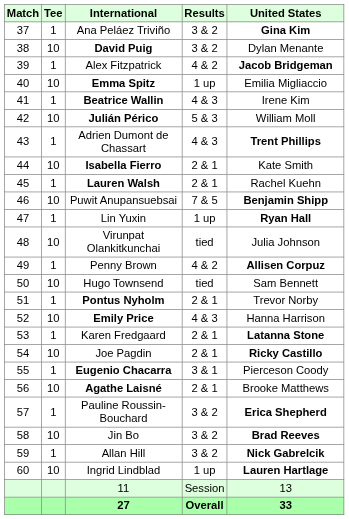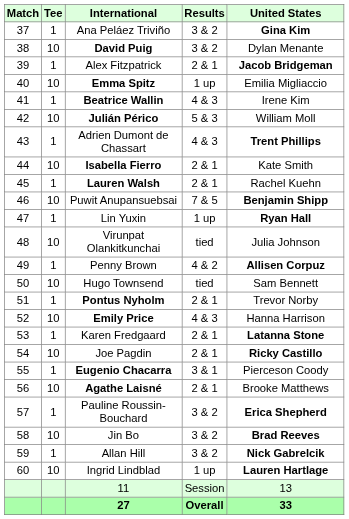 <table border="1" cellpadding="3" style="border-collapse:collapse; text-align:center;">
 <tr style="background:#ddffdd;">
 <th>Match</th>
 <th>Tee</th>
 <th width="160">International</th>
 <th>Results</th>
 <th width="160">United States</th>
 </tr>
 <tr>
 <td>37</td>
 <td>1</td>
 <td>Ana Peláez Triviño</td>
 <td>3 & 2</td>
 <td><strong>Gina Kim</strong></td>
 </tr>
 <tr>
 <td>38</td>
 <td>10</td>
 <td><strong>David Puig</strong></td>
 <td>3 & 2</td>
 <td>Dylan Menante</td>
 </tr>
 <tr>
 <td>39</td>
 <td>1</td>
 <td>Alex Fitzpatrick</td>
-<td>4 & 2</td>
+<td>2 & 1</td>
 <td><strong>Jacob Bridgeman</strong></td>
 </tr>
 <tr>
 <td>40</td>
 <td>10</td>
 <td><strong>Emma Spitz</strong></td>
 <td>1 up</td>
 <td>Emilia Migliaccio</td>
 </tr>
 <tr>
 <td>41</td>
 <td>1</td>
 <td><strong>Beatrice Wallin</strong></td>
 <td>4 & 3</td>
 <td>Irene Kim</td>
 </tr>
 <tr>
 <td>42</td>
 <td>10</td>
 <td><strong>Julián Périco</strong></td>
 <td>5 & 3</td>
 <td>William Moll</td>
 </tr>
 <tr>
 <td>43</td>
 <td>1</td>
 <td>Adrien Dumont de Chassart</td>
 <td>4 & 3</td>
 <td><strong>Trent Phillips</strong></td>
 </tr>
 <tr>
 <td>44</td>
 <td>10</td>
 <td><strong>Isabella Fierro</strong></td>
 <td>2 & 1</td>
 <td>Kate Smith</td>
 </tr>
 <tr>
 <td>45</td>
 <td>1</td>
 <td><strong>Lauren Walsh</strong></td>
 <td>2 & 1</td>
 <td>Rachel Kuehn</td>
 </tr>
 <tr>
 <td>46</td>
 <td>10</td>
 <td>Puwit Anupansuebsai</td>
 <td>7 & 5</td>
 <td><strong>Benjamin Shipp</strong></td>
 </tr>
 <tr>
 <td>47</td>
 <td>1</td>
 <td>Lin Yuxin</td>
 <td>1 up</td>
 <td><strong>Ryan Hall</strong></td>
 </tr>
 <tr>
 <td>48</td>
 <td>10</td>
 <td>Virunpat Olankitkunchai</td>
 <td>tied</td>
 <td>Julia Johnson</td>
 </tr>
 <tr>
 <td>49</td>
 <td>1</td>
 <td>Penny Brown</td>
 <td>4 & 2</td>
 <td><strong>Allisen Corpuz</strong></td>
 </tr>
 <tr>
 <td>50</td>
 <td>10</td>
 <td>Hugo Townsend</td>
 <td>tied</td>
 <td>Sam Bennett</td>
 </tr>
 <tr>
 <td>51</td>
 <td>1</td>
 <td><strong>Pontus Nyholm</strong></td>
 <td>2 & 1</td>
 <td>Trevor Norby</td>
 </tr>
 <tr>
 <td>52</td>
 <td>10</td>
 <td><strong>Emily Price</strong></td>
 <td>4 & 3</td>
 <td>Hanna Harrison</td>
 </tr>
 <tr>
 <td>53</td>
 <td>1</td>
 <td>Karen Fredgaard</td>
 <td>2 & 1</td>
 <td><strong>Latanna Stone</strong></td>
 </tr>
 <tr>
 <td>54</td>
 <td>10</td>
 <td>Joe Pagdin</td>
 <td>2 & 1</td>
 <td><strong>Ricky Castillo</strong></td>
 </tr>
 <tr>
 <td>55</td>
 <td>1</td>
 <td><strong>Eugenio Chacarra</strong></td>
 <td>3 & 1</td>
 <td>Pierceson Coody</td>
 </tr>
 <tr>
 <td>56</td>
 <td>10</td>
 <td><strong>Agathe Laisné</strong></td>
 <td>2 & 1</td>
 <td>Brooke Matthews</td>
 </tr>
 <tr>
 <td>57</td>
 <td>1</td>
 <td>Pauline Roussin-Bouchard</td>
 <td>3 & 2</td>
 <td><strong>Erica Shepherd</strong></td>
 </tr>
 <tr>
 <td>58</td>
 <td>10</td>
 <td>Jin Bo</td>
 <td>3 & 2</td>
 <td><strong>Brad Reeves</strong></td>
 </tr>
 <tr>
 <td>59</td>
 <td>1</td>
 <td>Allan Hill</td>
 <td>3 & 2</td>
 <td><strong>Nick Gabrelcik</strong></td>
 </tr>
 <tr>
 <td>60</td>
 <td>10</td>
 <td>Ingrid Lindblad</td>
 <td>1 up</td>
 <td><strong>Lauren Hartlage</strong></td>
 </tr>
 <tr style="background:#ddffdd;">
 <td></td>
 <td></td>
 <td>11</td>
 <td>Session</td>
 <td>13</td>
 </tr>
 <tr style="background:#aaffaa;">
 <th></th>
 <th></th>
 <th>27</th>
 <th>Overall</th>
 <th>33</th>
 </tr>
 </table>
